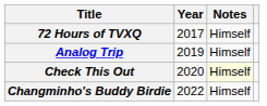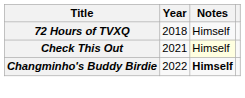 <table class="wikitable plainrowheaders sortable">
 <tr>
 <th scope="col">Title</th>
 <th scope="col">Year</th>
 <th scope="col">Notes</th>
 <th scope="col"></th>
 </tr>
 <tr>
 <th scope="row"><em>72 Hours of TVXQ</em></th>
-<td>2017</td>
+<td>2018</td>
 <td>Himself</td>
 </tr>
 <tr>
-<th scope="row"><em><a href='#'>Analog Trip</a></em></th>
-<td>2019</td>
-<td>Himself</td>
-<td></td>
-</tr>
-<tr>
 <th scope="row"><em>Check This Out </em></th>
-<td>2020</td>
+<td>2021</td>
 <td style="background: lightyellow;">Himself</td>
 <td></td>
 </tr>
 <tr>
 <th scope="row"><em>Changminho's Buddy Birdie</em></th>
 <td>2022</td>
-<td>Himself</td>
+<td><strong>Himself</strong></td>
 <td></td>
 </tr>
 </table>
